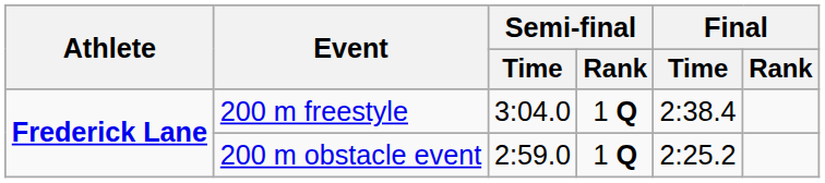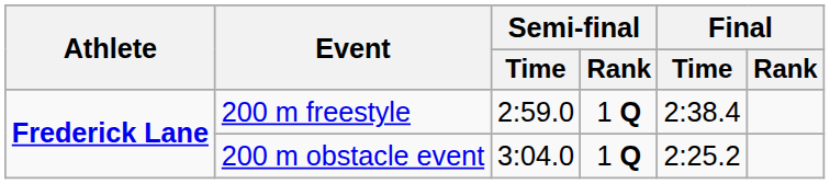 <table class=wikitable style="font-size:90%; text-align:center">
 <tr>
 <th rowspan=2>Athlete</th>
 <th rowspan=2>Event</th>
 <th colspan=2>Semi-final</th>
 <th colspan=2>Final</th>
 </tr>
 <tr style="font-size:95%">
 <th>Time</th>
 <th>Rank</th>
 <th>Time</th>
 <th>Rank</th>
 </tr>
 <tr>
 <td rowspan=2 align=left><strong><a href='#'>Frederick Lane</a></strong></td>
 <td align=left><a href='#'>200 m freestyle</a></td>
-<td>3:04.0</td>
+<td>2:59.0</td>
 <td>1 <strong>Q</strong></td>
 <td>2:38.4</td>
 <td></td>
 </tr>
 <tr>
 <td align=left><a href='#'>200 m obstacle event</a></td>
-<td>2:59.0</td>
+<td>3:04.0</td>
 <td>1 <strong>Q</strong></td>
 <td>2:25.2</td>
 <td></td>
 </tr>
 </table>
